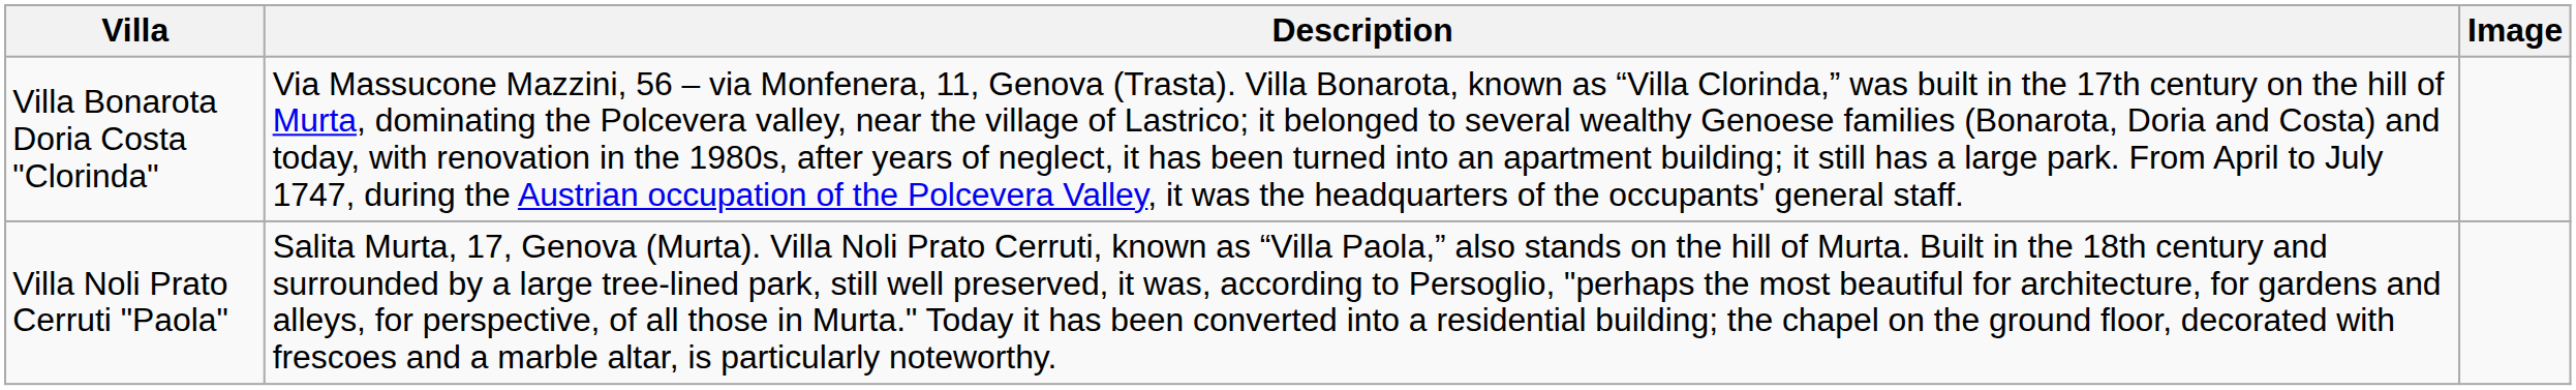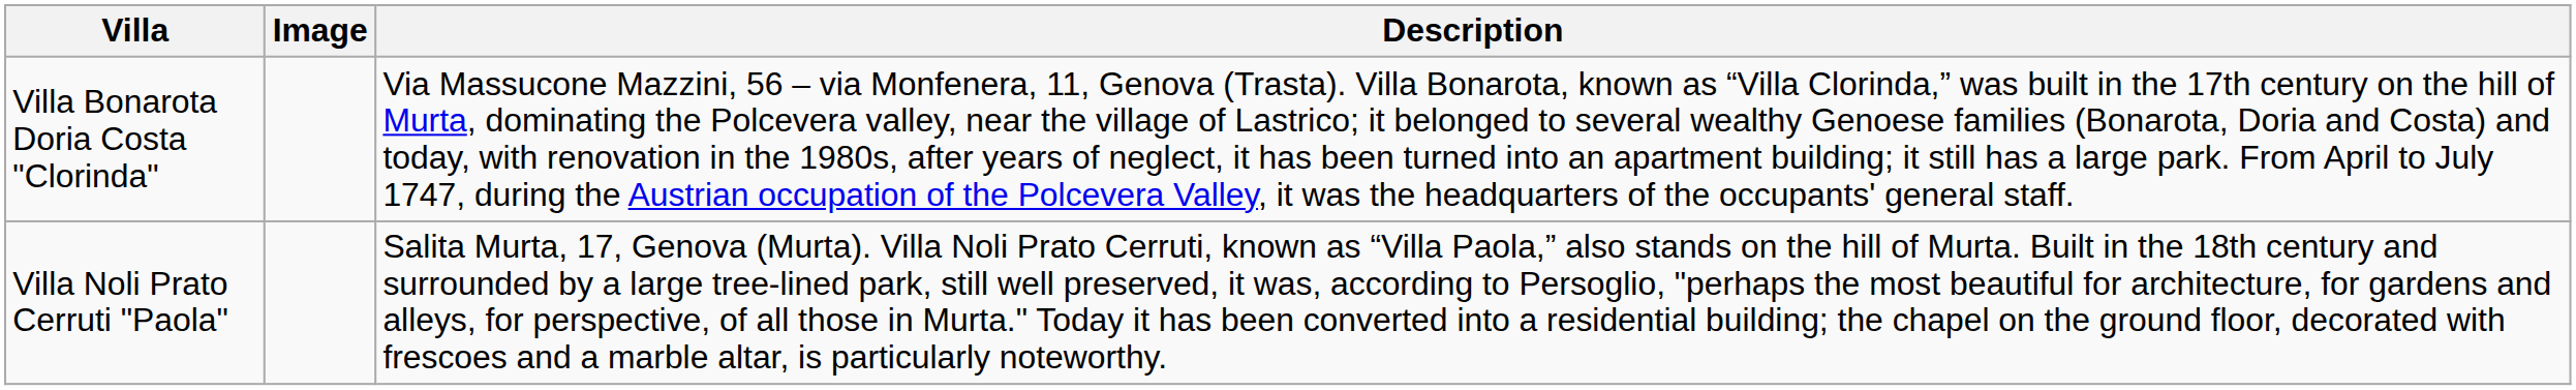 <table class="wikitable sortable">
 <tr>
 <th>Villa</th>
+<th>Image</th>
 <th>Description</th>
-<th>Image</th>
 </tr>
 <tr>
 <td>Villa Bonarota Doria Costa "Clorinda"</td>
+<td></td>
 <td>Via Massucone Mazzini, 56 – via Monfenera, 11, Genova (Trasta). Villa Bonarota, known as “Villa Clorinda,” was built in the 17th century on the hill of <a href='#'>Murta</a>, dominating the Polcevera valley, near the village of Lastrico; it belonged to several wealthy Genoese families (Bonarota, Doria and Costa) and today, with renovation in the 1980s, after years of neglect, it has been turned into an apartment building; it still has a large park. From April to July 1747, during the <a href='#'>Austrian occupation of the Polcevera Valley</a>, it was the headquarters of the occupants' general staff.</td>
-<td></td>
 </tr>
 <tr>
 <td>Villa Noli Prato Cerruti "Paola"</td>
+<td></td>
 <td>Salita Murta, 17, Genova (Murta). Villa Noli Prato Cerruti, known as “Villa Paola,” also stands on the hill of Murta. Built in the 18th century and surrounded by a large tree-lined park, still well preserved, it was, according to Persoglio, "perhaps the most beautiful for architecture, for gardens and alleys, for perspective, of all those in Murta." Today it has been converted into a residential building; the chapel on the ground floor, decorated with frescoes and a marble altar, is particularly noteworthy.</td>
-<td></td>
 </tr>
 </table>
